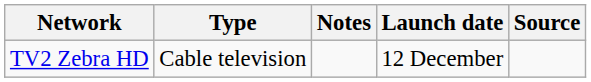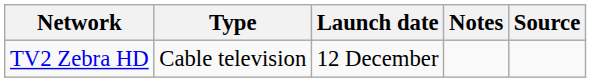 <table class="wikitable sortable">
 <tr>
 <th>Network</th>
 <th>Type</th>
+<th>Launch date</th>
 <th>Notes</th>
-<th>Launch date</th>
 <th>Source</th>
 </tr>
 <tr>
 <td><a href='#'>TV2 Zebra HD</a></td>
 <td>Cable television</td>
+<td>12 December</td>
 <td></td>
-<td>12 December</td>
 <td></td>
 </tr>
 </table>
